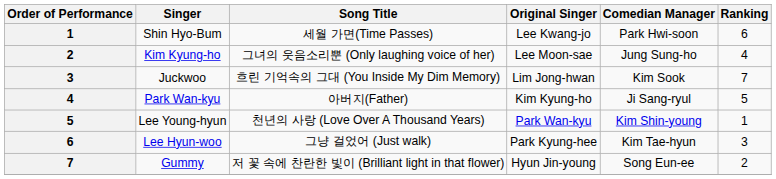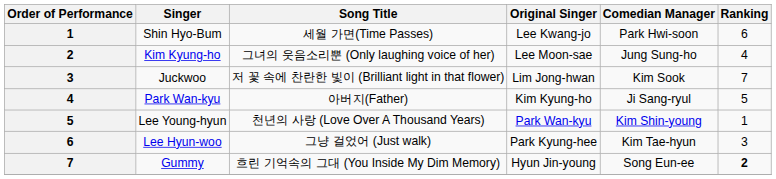 <table class="wikitable">
 <tr>
 <th>Order of Performance</th>
 <th>Singer</th>
 <th>Song Title</th>
 <th>Original Singer</th>
 <th>Comedian Manager</th>
 <th>Ranking</th>
 </tr>
 <tr align="center">
 <th>1</th>
 <td>Shin Hyo-Bum</td>
 <td>세월 가면(Time Passes)</td>
 <td>Lee Kwang-jo</td>
 <td>Park Hwi-soon</td>
 <td>6</td>
 </tr>
 <tr align="center">
 <th>2</th>
 <td><a href='#'>Kim Kyung-ho</a></td>
 <td>그녀의 웃음소리뿐 (Only laughing voice of her)</td>
 <td>Lee Moon-sae</td>
 <td>Jung Sung-ho</td>
 <td>4</td>
 </tr>
 <tr align="center">
 <th>3</th>
 <td>Juckwoo</td>
-<td>흐린 기억속의 그대 (You Inside My Dim Memory)</td>
+<td>저 꽃 속에 찬란한 빛이 (Brilliant light in that flower)</td>
 <td>Lim Jong-hwan</td>
 <td>Kim Sook</td>
 <td>7</td>
 </tr>
 <tr align="center">
 <th>4</th>
 <td><a href='#'>Park Wan-kyu</a></td>
 <td>아버지(Father)</td>
 <td>Kim Kyung-ho</td>
 <td>Ji Sang-ryul</td>
 <td>5</td>
 </tr>
 <tr align="center">
 <th>5</th>
 <td>Lee Young-hyun</td>
 <td>천년의 사랑 (Love Over A Thousand Years)</td>
 <td><a href='#'>Park Wan-kyu</a></td>
 <td><a href='#'>Kim Shin-young</a></td>
 <td>1</td>
 </tr>
 <tr align="center">
 <th>6</th>
 <td><a href='#'>Lee Hyun-woo</a></td>
 <td>그냥 걸었어 (Just walk)</td>
 <td>Park Kyung-hee</td>
 <td>Kim Tae-hyun</td>
 <td>3</td>
 </tr>
 <tr align="center">
 <th>7</th>
 <td><a href='#'>Gummy</a></td>
-<td>저 꽃 속에 찬란한 빛이 (Brilliant light in that flower)</td>
+<td>흐린 기억속의 그대 (You Inside My Dim Memory)</td>
 <td>Hyun Jin-young</td>
 <td>Song Eun-ee</td>
-<td>2</td>
+<td><strong>2</strong></td>
 </tr>
 <tr>
 </tr>
 </table>
